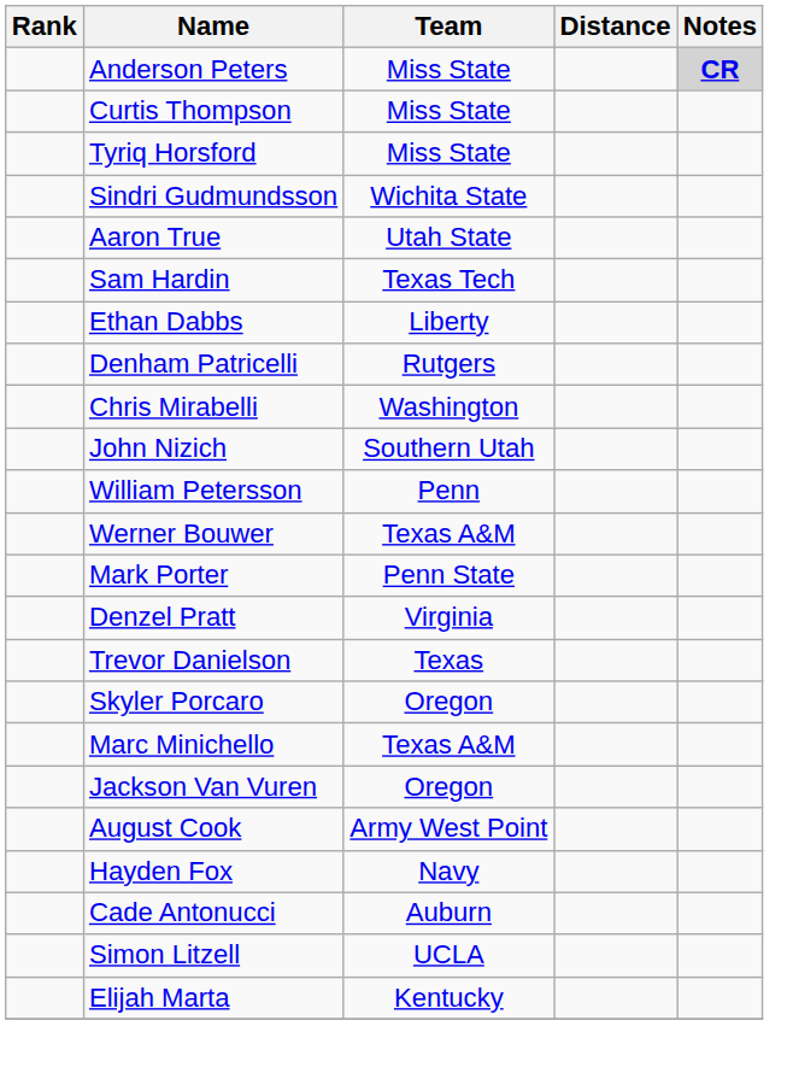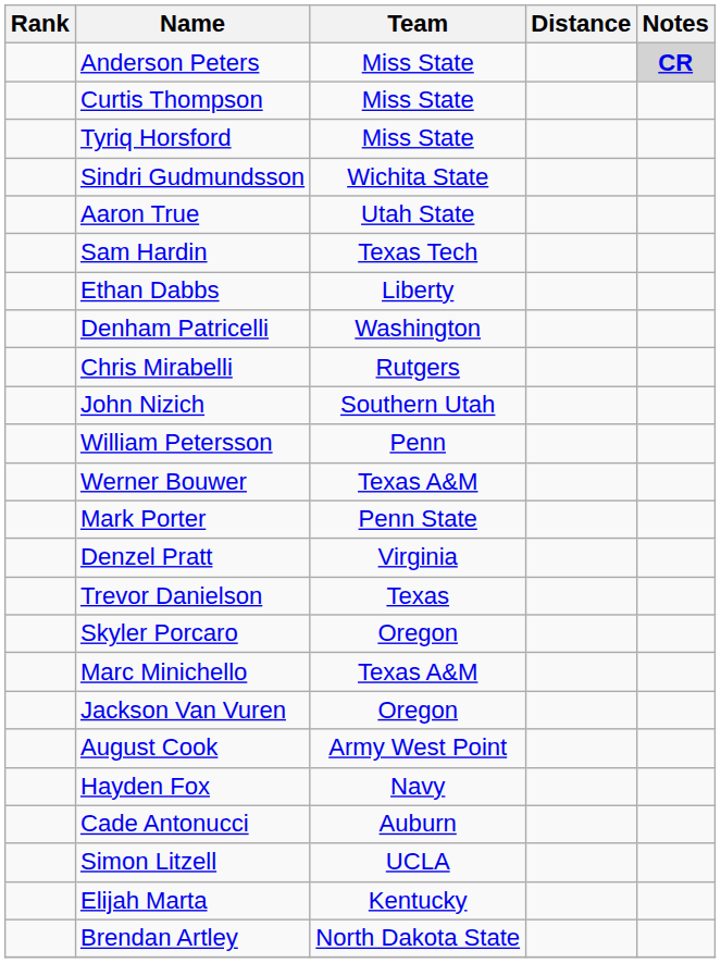 <table class="wikitable sortable" style="text-align:center">
 <tr>
 <th>Rank</th>
 <th>Name</th>
 <th>Team</th>
 <th>Distance</th>
 <th>Notes</th>
 </tr>
 <tr>
 <td></td>
 <td align=left> <a href='#'>Anderson Peters</a></td>
 <td><a href='#'>Miss State</a></td>
 <td></td>
 <td style="background: lightgrey;"><strong><a href='#'>CR</a></strong></td>
 </tr>
 <tr>
 <td></td>
 <td align=left> <a href='#'>Curtis Thompson</a></td>
 <td><a href='#'>Miss State</a></td>
 <td></td>
 <td></td>
 </tr>
 <tr>
 <td></td>
 <td align=left> <a href='#'>Tyriq Horsford</a></td>
 <td><a href='#'>Miss State</a></td>
 <td></td>
 <td></td>
 </tr>
 <tr>
 <td></td>
 <td align=left> <a href='#'>Sindri Gudmundsson</a></td>
 <td><a href='#'>Wichita State</a></td>
 <td></td>
 <td></td>
 </tr>
 <tr>
 <td></td>
 <td align=left> <a href='#'>Aaron True</a></td>
 <td><a href='#'>Utah State</a></td>
 <td></td>
 <td></td>
 </tr>
 <tr>
 <td></td>
 <td align=left> <a href='#'>Sam Hardin</a></td>
 <td><a href='#'>Texas Tech</a></td>
 <td></td>
 <td></td>
 </tr>
 <tr>
 <td></td>
 <td align=left> <a href='#'>Ethan Dabbs</a></td>
 <td><a href='#'>Liberty</a></td>
 <td></td>
 <td></td>
 </tr>
 <tr>
 <td></td>
 <td align=left> <a href='#'>Denham Patricelli</a></td>
-<td><a href='#'>Rutgers</a></td>
+<td><a href='#'>Washington</a></td>
 <td></td>
 <td></td>
 </tr>
 <tr>
 <td></td>
 <td align=left> <a href='#'>Chris Mirabelli</a></td>
-<td><a href='#'>Washington</a></td>
+<td><a href='#'>Rutgers</a></td>
 <td></td>
 <td></td>
 </tr>
 <tr>
 <td></td>
 <td align=left> <a href='#'>John Nizich</a></td>
 <td><a href='#'>Southern Utah</a></td>
 <td></td>
 <td></td>
 </tr>
 <tr>
 <td></td>
 <td align=left> <a href='#'>William Petersson</a></td>
 <td><a href='#'>Penn</a></td>
 <td></td>
 <td></td>
 </tr>
 <tr>
 <td></td>
 <td align=left> <a href='#'>Werner Bouwer</a></td>
 <td><a href='#'>Texas A&M</a></td>
 <td></td>
 <td></td>
 </tr>
 <tr>
 <td></td>
 <td align=left> <a href='#'>Mark Porter</a></td>
 <td><a href='#'>Penn State</a></td>
 <td></td>
 <td></td>
 </tr>
 <tr>
 <td></td>
 <td align=left> <a href='#'>Denzel Pratt</a></td>
 <td><a href='#'>Virginia</a></td>
 <td></td>
 <td></td>
 </tr>
 <tr>
 <td></td>
 <td align=left> <a href='#'>Trevor Danielson</a></td>
 <td><a href='#'>Texas</a></td>
 <td></td>
 <td></td>
 </tr>
 <tr>
 <td></td>
 <td align=left> <a href='#'>Skyler Porcaro</a></td>
 <td><a href='#'>Oregon</a></td>
 <td></td>
 <td></td>
 </tr>
 <tr>
 <td></td>
 <td align=left> <a href='#'>Marc Minichello</a></td>
 <td><a href='#'>Texas A&M</a></td>
 <td></td>
 <td></td>
 </tr>
 <tr>
 <td></td>
 <td align=left> <a href='#'>Jackson Van Vuren</a></td>
 <td><a href='#'>Oregon</a></td>
 <td></td>
 <td></td>
 </tr>
 <tr>
 <td></td>
 <td align=left> <a href='#'>August Cook</a></td>
 <td><a href='#'>Army West Point</a></td>
 <td></td>
 <td></td>
 </tr>
 <tr>
 <td></td>
 <td align=left> <a href='#'>Hayden Fox</a></td>
 <td><a href='#'>Navy</a></td>
 <td></td>
 <td></td>
 </tr>
 <tr>
 <td></td>
 <td align=left> <a href='#'>Cade Antonucci</a></td>
 <td><a href='#'>Auburn</a></td>
 <td></td>
 <td></td>
 </tr>
 <tr>
 <td></td>
 <td align=left> <a href='#'>Simon Litzell</a></td>
 <td><a href='#'>UCLA</a></td>
 <td></td>
 <td></td>
 </tr>
 <tr>
 <td></td>
 <td align=left> <a href='#'>Elijah Marta</a></td>
 <td><a href='#'>Kentucky</a></td>
 <td></td>
 <td></td>
 </tr>
 <tr>
+<td></td>
+<td align=left> <a href='#'>Brendan Artley</a></td>
+<td><a href='#'>North Dakota State</a></td>
+<td></td>
+<td></td>
+</tr>
+<tr>
 </tr>
 </table>
